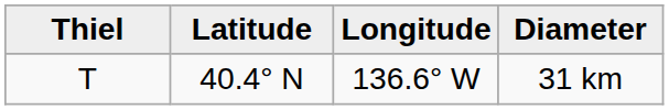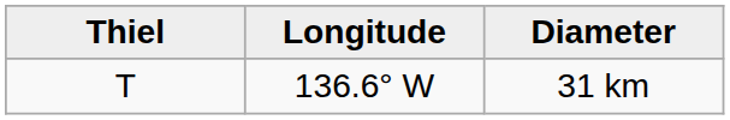 <table class="wikitable">
 <tr>
 <th width="25%" style="background:#eeeeee;">Thiel</th>
-<th width="25%" style="background:#eeeeee;">Latitude</th>
 <th width="25%" style="background:#eeeeee;">Longitude</th>
 <th width="25%" style="background:#eeeeee;">Diameter</th>
 </tr>
 <tr>
 <td align="center">T</td>
-<td align="center">40.4° N</td>
 <td align="center">136.6° W</td>
 <td align="center">31 km</td>
 </tr>
 </table>
